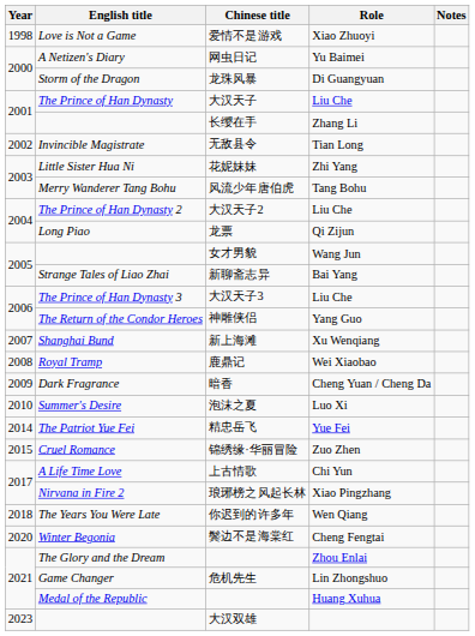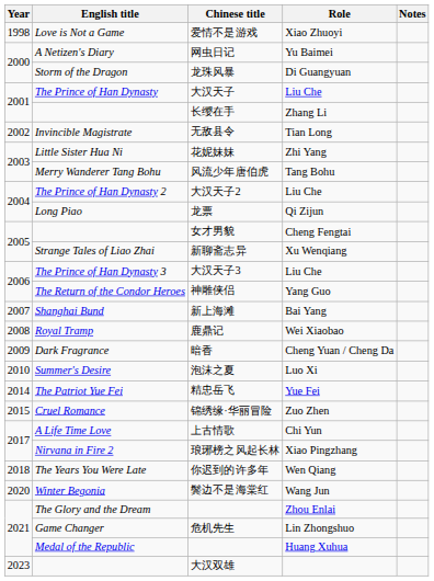 <table class="wikitable">
 <tr>
 <th>Year</th>
 <th>English title</th>
 <th>Chinese title</th>
 <th>Role</th>
 <th class=>Notes</th>
 </tr>
 <tr>
 <td>1998</td>
 <td><em>Love is Not a Game</em></td>
 <td>爱情不是游戏</td>
 <td>Xiao Zhuoyi</td>
 <td></td>
 </tr>
 <tr>
 <td rowspan=2>2000</td>
 <td><em>A Netizen's Diary</em></td>
 <td>网虫日记</td>
 <td>Yu Baimei</td>
 <td></td>
 </tr>
 <tr>
 <td><em>Storm of the Dragon</em></td>
 <td>龙珠风暴</td>
 <td>Di Guangyuan</td>
 <td></td>
 </tr>
 <tr>
 <td rowspan=2>2001</td>
 <td><em><a href='#'>The Prince of Han Dynasty</a></em></td>
 <td>大汉天子</td>
 <td><a href='#'>Liu Che</a></td>
 <td></td>
 </tr>
 <tr>
 <td></td>
 <td>长缨在手</td>
 <td>Zhang Li</td>
 <td></td>
 </tr>
 <tr>
 <td>2002</td>
 <td><em>Invincible Magistrate</em></td>
 <td>无敌县令</td>
 <td>Tian Long</td>
 <td></td>
 </tr>
 <tr>
 <td rowspan=2>2003</td>
 <td><em>Little Sister Hua Ni</em></td>
 <td>花妮妹妹</td>
 <td>Zhi Yang</td>
 <td></td>
 </tr>
 <tr>
 <td><em>Merry Wanderer Tang Bohu</em></td>
 <td>风流少年唐伯虎</td>
 <td>Tang Bohu</td>
 <td></td>
 </tr>
 <tr>
 <td rowspan=2>2004</td>
 <td><em><a href='#'>The Prince of Han Dynasty</a> 2</em></td>
 <td>大汉天子2</td>
 <td>Liu Che</td>
 <td></td>
 </tr>
 <tr>
 <td><em>Long Piao</em></td>
 <td>龙票</td>
 <td>Qi Zijun</td>
 <td></td>
 </tr>
 <tr>
 <td rowspan=2>2005</td>
 <td></td>
 <td>女才男貌</td>
-<td>Wang Jun</td>
+<td>Cheng Fengtai</td>
 <td></td>
 </tr>
 <tr>
 <td><em>Strange Tales of Liao Zhai</em></td>
 <td>新聊斋志异</td>
-<td>Bai Yang</td>
+<td>Xu Wenqiang</td>
 <td></td>
 </tr>
 <tr>
 <td rowspan=2>2006</td>
 <td><em><a href='#'>The Prince of Han Dynasty</a> 3</em></td>
 <td>大汉天子3</td>
 <td>Liu Che</td>
 <td></td>
 </tr>
 <tr>
 <td><em><a href='#'>The Return of the Condor Heroes</a></em></td>
 <td>神雕侠侣</td>
 <td>Yang Guo</td>
 <td></td>
 </tr>
 <tr>
 <td>2007</td>
 <td><em><a href='#'>Shanghai Bund</a></em></td>
 <td>新上海滩</td>
-<td>Xu Wenqiang</td>
+<td>Bai Yang</td>
 <td></td>
 </tr>
 <tr>
 <td>2008</td>
 <td><em><a href='#'>Royal Tramp</a></em></td>
 <td>鹿鼎记</td>
 <td>Wei Xiaobao</td>
 <td></td>
 </tr>
 <tr>
 <td>2009</td>
 <td><em>Dark Fragrance</em></td>
 <td>暗香</td>
 <td>Cheng Yuan / Cheng Da</td>
 <td></td>
 </tr>
 <tr>
 <td>2010</td>
 <td><em><a href='#'>Summer's Desire</a></em></td>
 <td>泡沫之夏</td>
 <td>Luo Xi</td>
 <td></td>
 </tr>
 <tr>
 <td>2014</td>
 <td><em><a href='#'>The Patriot Yue Fei</a></em></td>
 <td>精忠岳飞</td>
 <td><a href='#'>Yue Fei</a></td>
 <td></td>
 </tr>
 <tr>
 <td>2015</td>
 <td><em><a href='#'>Cruel Romance</a></em></td>
 <td>锦绣缘·华丽冒险</td>
 <td>Zuo Zhen</td>
 <td></td>
 </tr>
 <tr>
 <td rowspan=2>2017</td>
 <td><em><a href='#'>A Life Time Love</a></em></td>
 <td>上古情歌</td>
 <td>Chi Yun</td>
 <td></td>
 </tr>
 <tr>
 <td><em><a href='#'>Nirvana in Fire 2</a></em></td>
 <td>琅琊榜之风起长林</td>
 <td>Xiao Pingzhang</td>
 <td></td>
 </tr>
 <tr>
 <td>2018</td>
 <td><em>The Years You Were Late</em></td>
 <td>你迟到的许多年</td>
 <td>Wen Qiang</td>
 <td></td>
 </tr>
 <tr>
 <td>2020</td>
 <td><em><a href='#'>Winter Begonia</a></em></td>
 <td>鬓边不是海棠红</td>
-<td>Cheng Fengtai</td>
+<td>Wang Jun</td>
 <td></td>
 </tr>
 <tr>
 <td rowspan="3">2021</td>
 <td><em>The Glory and the Dream</em></td>
 <td></td>
 <td><a href='#'>Zhou Enlai</a></td>
 <td></td>
 </tr>
 <tr>
 <td><em>Game Changer</em></td>
 <td>危机先生</td>
 <td>Lin Zhongshuo</td>
 <td></td>
 </tr>
 <tr>
 <td><em><a href='#'>Medal of the Republic</a></em></td>
 <td></td>
 <td><a href='#'>Huang Xuhua</a></td>
 <td></td>
 </tr>
 <tr>
 <td>2023</td>
 <td></td>
 <td>大汉双雄</td>
 <td></td>
 <td></td>
 </tr>
 </table>
